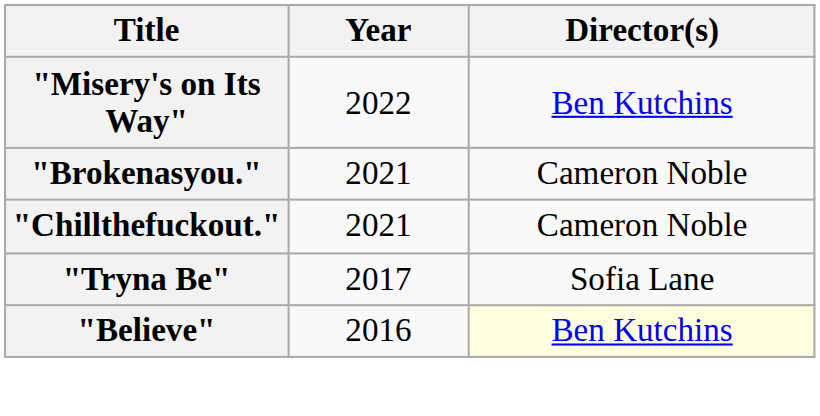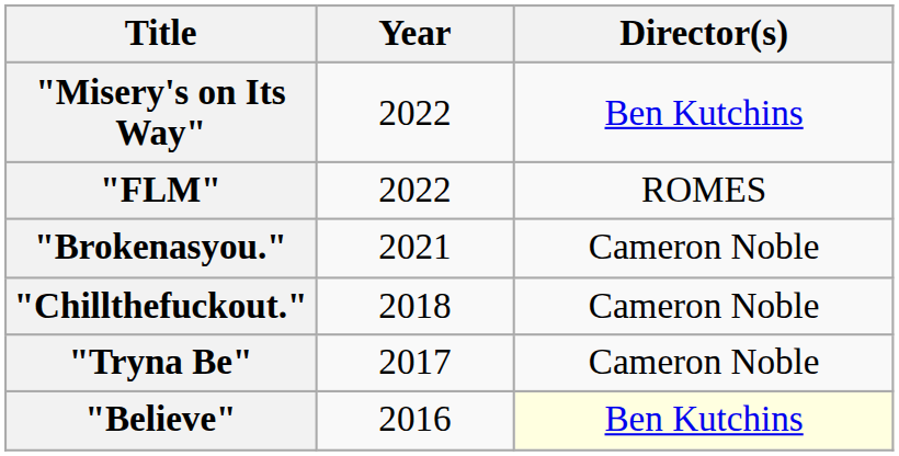 <table class="wikitable plainrowheaders" style="text-align:center;">
 <tr>
 <th scope="col" style="width:8em;">Title</th>
 <th scope="col" style="width:5em;">Year</th>
 <th scope="col" style="width:10em;">Director(s)</th>
 </tr>
 <tr>
 <th scope="row">"Misery's on Its Way"</th>
 <td>2022</td>
 <td><a href='#'>Ben Kutchins</a></td>
 </tr>
 <tr>
+<th scope="row">"FLM"</th>
+<td>2022</td>
+<td>ROMES</td>
+</tr>
+<tr>
 <th scope="row">"Brokenasyou."</th>
 <td>2021</td>
 <td>Cameron Noble</td>
 </tr>
 <tr>
 <th scope="row">"Chillthefuckout."</th>
-<td>2021</td>
+<td>2018</td>
 <td>Cameron Noble</td>
 </tr>
 <tr>
 <th scope="row">"Tryna Be"</th>
 <td>2017</td>
-<td>Sofia Lane</td>
+<td>Cameron Noble</td>
 </tr>
 <tr>
 <th scope="row">"Believe"</th>
 <td rowspan="3">2016</td>
 <td style="background: lightyellow;"><a href='#'>Ben Kutchins</a></td>
 </tr>
 </table>
